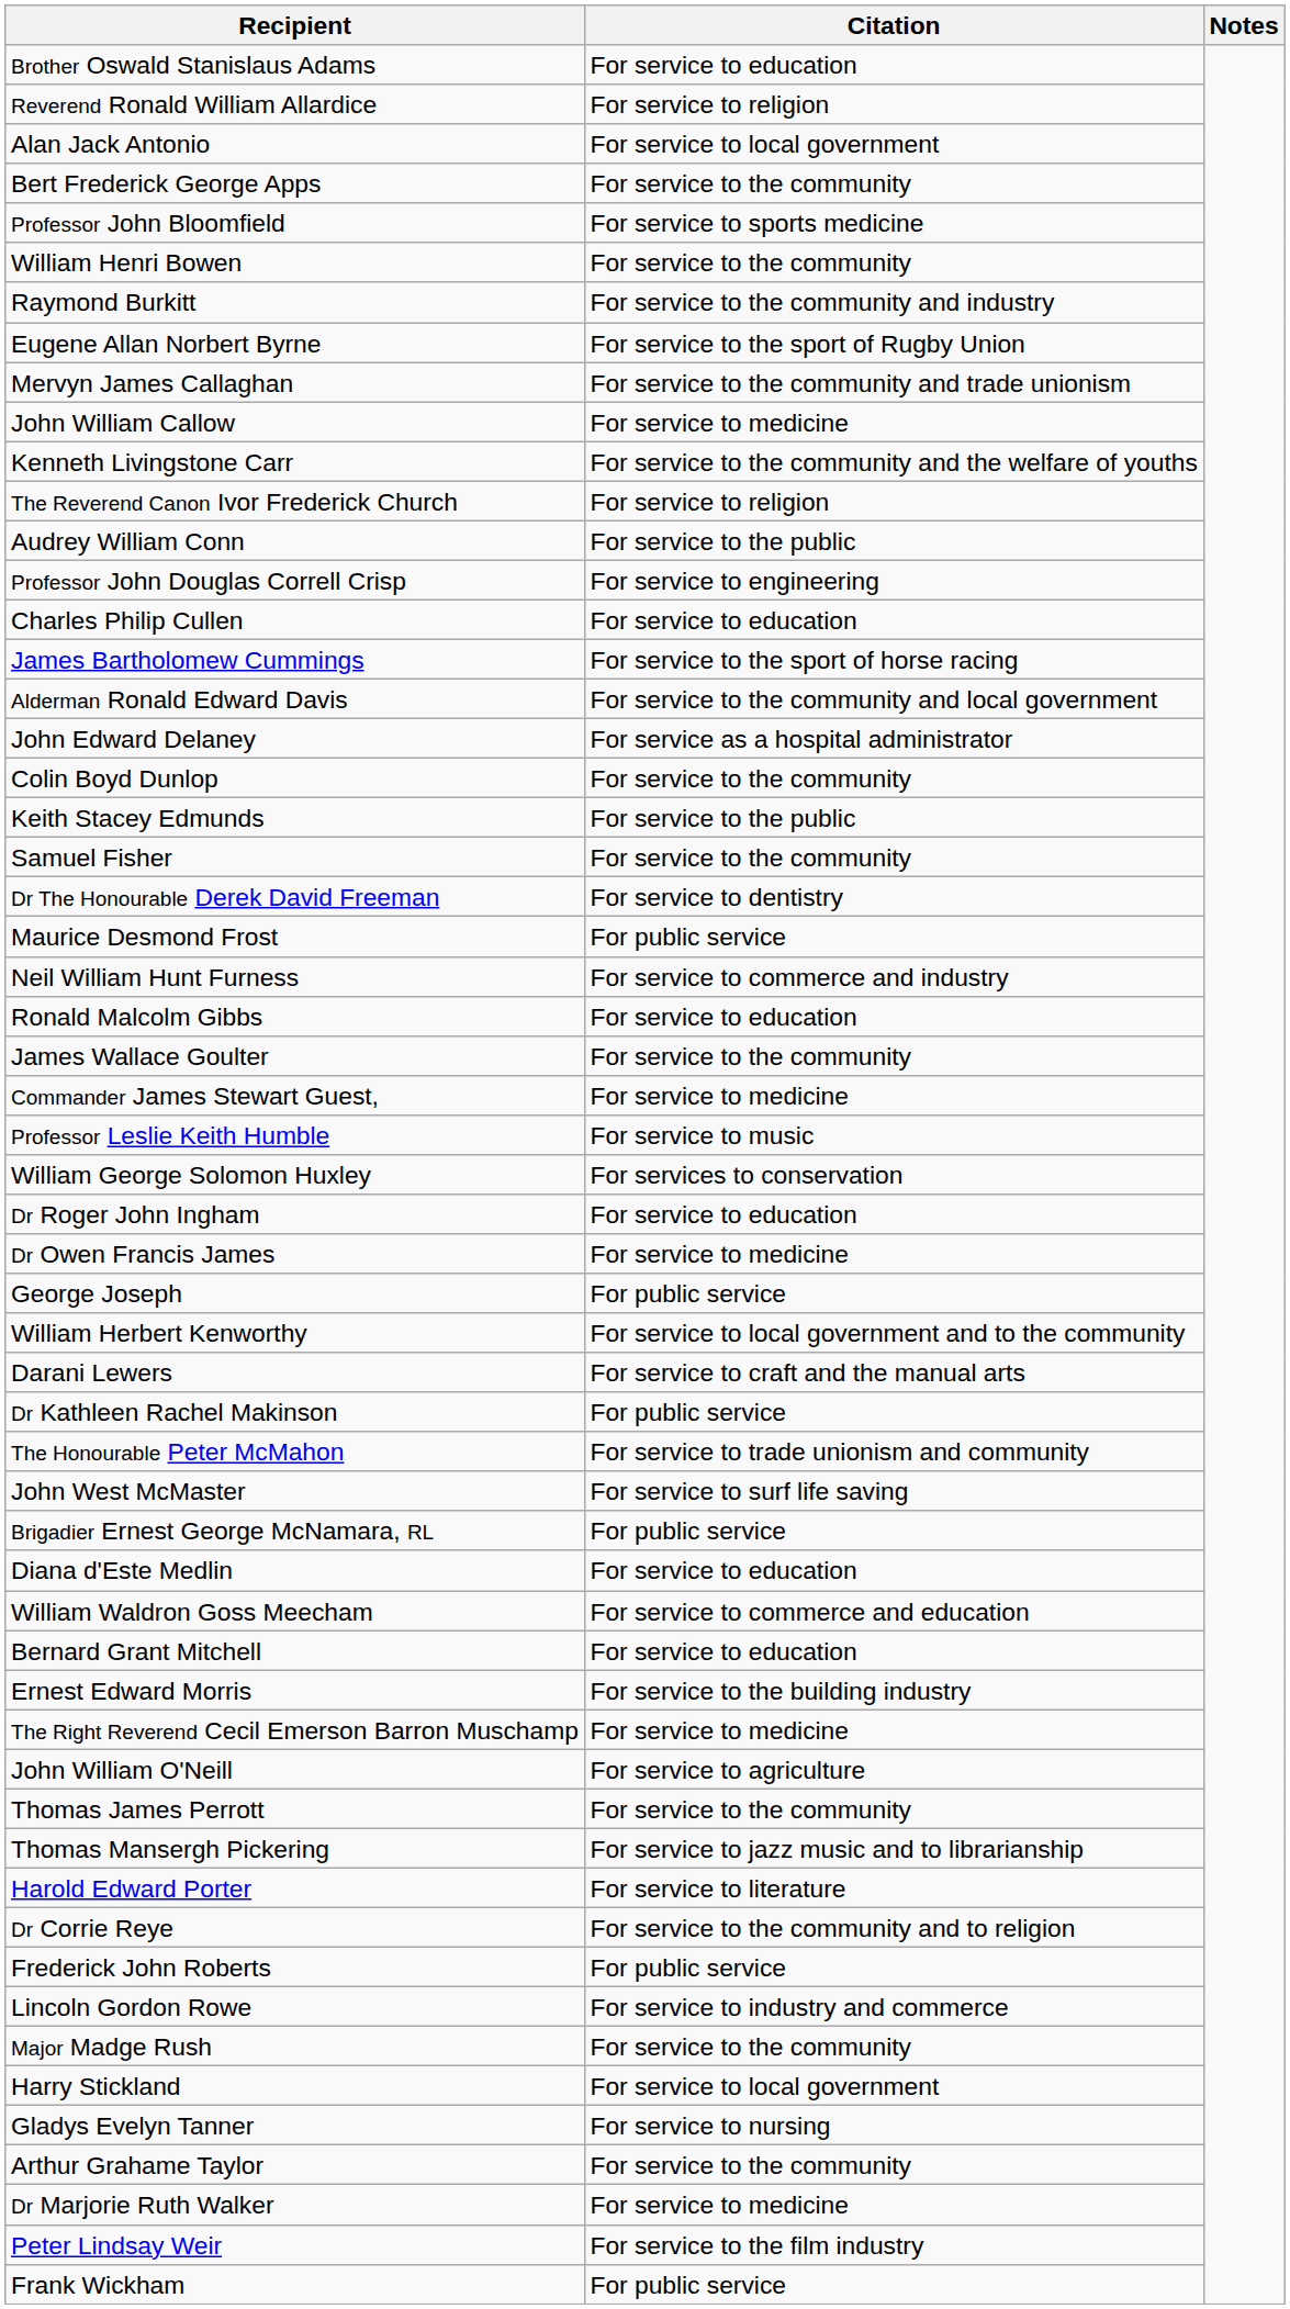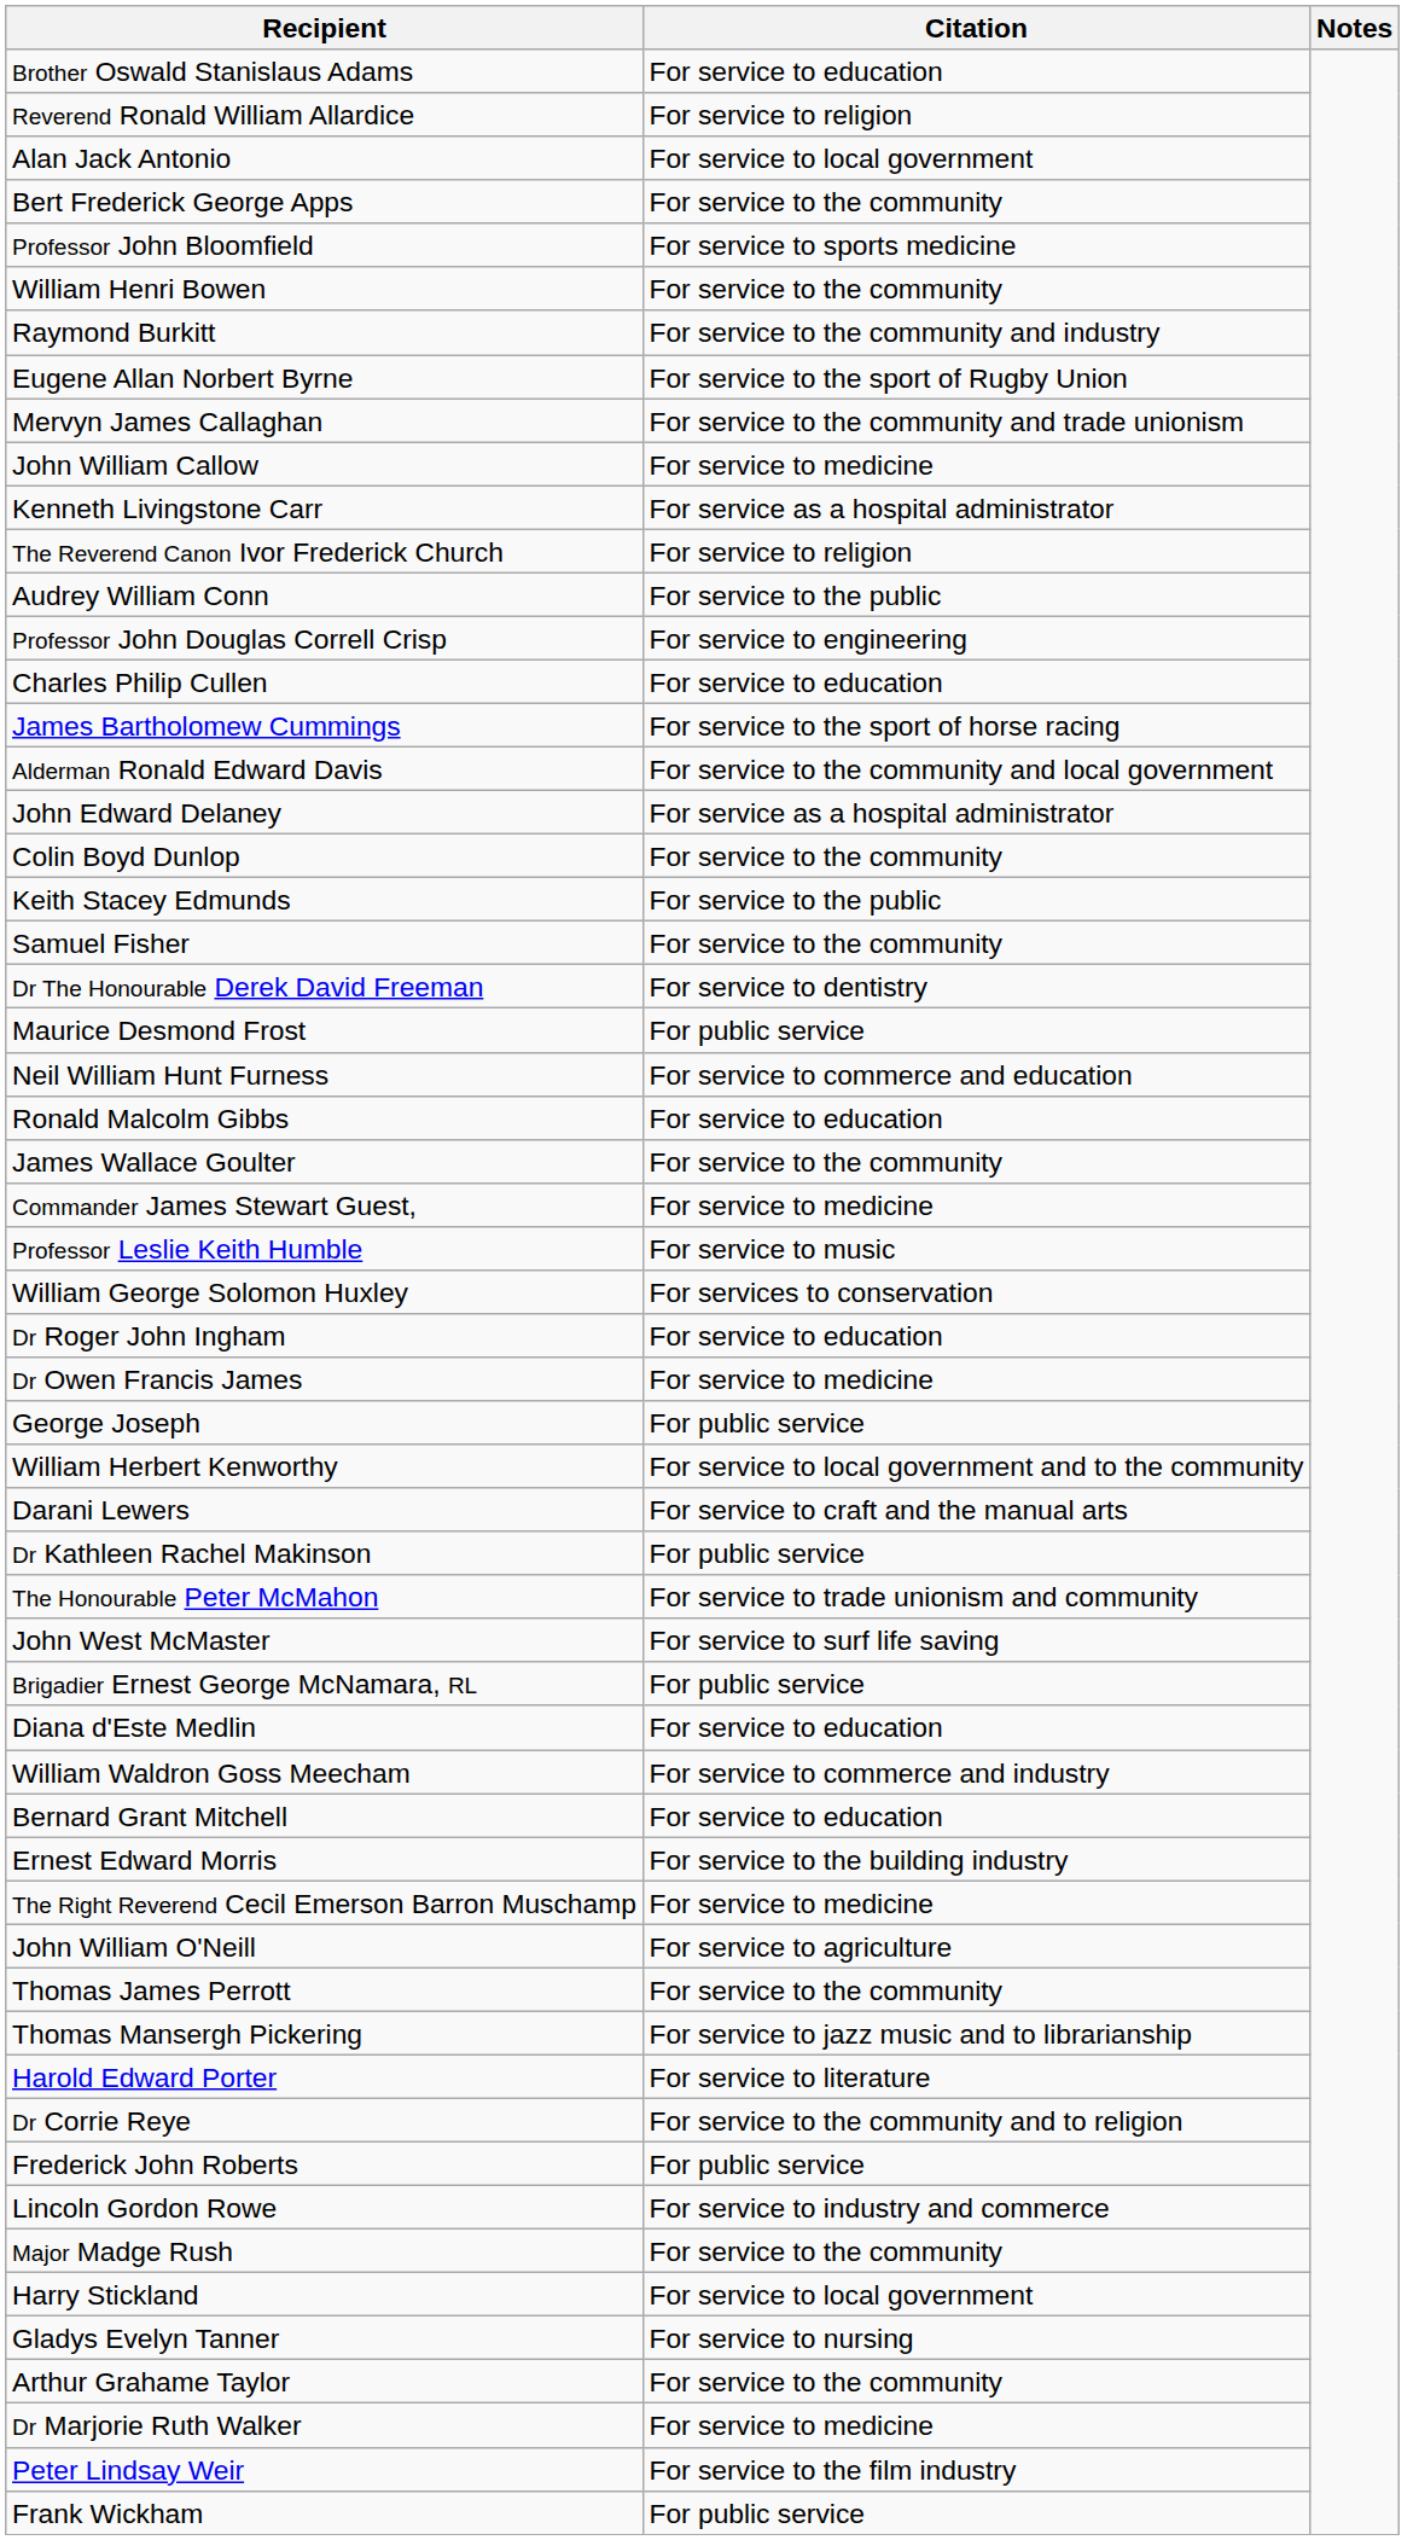 <table class="wikitable" style="font-size:95%;">
 <tr>
 <th>Recipient</th>
 <th>Citation</th>
 <th>Notes</th>
 </tr>
 <tr>
 <td><small>Brother</small> Oswald Stanislaus Adams</td>
 <td>For service to education</td>
 <td rowspan="57"></td>
 </tr>
 <tr>
 <td><small>Reverend</small> Ronald William Allardice</td>
 <td>For service to religion</td>
 </tr>
 <tr>
 <td>Alan Jack Antonio</td>
 <td>For service to local government</td>
 </tr>
 <tr>
 <td>Bert Frederick George Apps</td>
 <td>For service to the community</td>
 </tr>
 <tr>
 <td><small>Professor</small> John Bloomfield</td>
 <td>For service to sports medicine</td>
 </tr>
 <tr>
 <td>William Henri Bowen</td>
 <td>For service to the community</td>
 </tr>
 <tr>
 <td>Raymond Burkitt</td>
 <td>For service to the community and industry</td>
 </tr>
 <tr>
 <td>Eugene Allan Norbert Byrne</td>
 <td>For service to the sport of Rugby Union</td>
 </tr>
 <tr>
 <td>Mervyn James Callaghan</td>
 <td>For service to the community and trade unionism</td>
 </tr>
 <tr>
 <td>John William Callow</td>
 <td>For service to medicine</td>
 </tr>
 <tr>
 <td>Kenneth Livingstone Carr</td>
-<td>For service to the community and the welfare of youths</td>
+<td>For service as a hospital administrator</td>
 </tr>
 <tr>
 <td><small>The Reverend Canon</small> Ivor Frederick Church</td>
 <td>For service to religion</td>
 </tr>
 <tr>
 <td>Audrey William Conn</td>
 <td>For service to the public</td>
 </tr>
 <tr>
 <td><small>Professor</small> John Douglas Correll Crisp</td>
 <td>For service to engineering</td>
 </tr>
 <tr>
 <td>Charles Philip Cullen</td>
 <td>For service to education</td>
 </tr>
 <tr>
 <td><a href='#'>James Bartholomew Cummings</a></td>
 <td>For service to the sport of horse racing</td>
 </tr>
 <tr>
 <td><small>Alderman</small> Ronald Edward Davis</td>
 <td>For service to the community and local government</td>
 </tr>
 <tr>
 <td>John Edward Delaney</td>
 <td>For service as a hospital administrator</td>
 </tr>
 <tr>
 <td>Colin Boyd Dunlop</td>
 <td>For service to the community</td>
 </tr>
 <tr>
 <td>Keith Stacey Edmunds</td>
 <td>For service to the public</td>
 </tr>
 <tr>
 <td>Samuel Fisher</td>
 <td>For service to the community</td>
 </tr>
 <tr>
 <td><small>Dr The Honourable</small> <a href='#'>Derek David Freeman</a></td>
 <td>For service to dentistry</td>
 </tr>
 <tr>
 <td>Maurice Desmond Frost</td>
 <td>For public service</td>
 </tr>
 <tr>
 <td>Neil William Hunt Furness</td>
-<td>For service to commerce and industry</td>
+<td>For service to commerce and education</td>
 </tr>
 <tr>
 <td>Ronald Malcolm Gibbs</td>
 <td>For service to education</td>
 </tr>
 <tr>
 <td>James Wallace Goulter</td>
 <td>For service to the community</td>
 </tr>
 <tr>
 <td><small>Commander</small> James Stewart Guest, </td>
 <td>For service to medicine</td>
 </tr>
 <tr>
 <td><small>Professor</small> <a href='#'>Leslie Keith Humble</a></td>
 <td>For service to music</td>
 </tr>
 <tr>
 <td>William George Solomon Huxley</td>
 <td>For services to conservation</td>
 </tr>
 <tr>
 <td><small>Dr</small> Roger John Ingham</td>
 <td>For service to education</td>
 </tr>
 <tr>
 <td><small>Dr</small> Owen Francis James</td>
 <td>For service to medicine</td>
 </tr>
 <tr>
 <td>George Joseph</td>
 <td>For public service</td>
 </tr>
 <tr>
 <td>William Herbert Kenworthy</td>
 <td>For service to local government and to the community</td>
 </tr>
 <tr>
 <td>Darani Lewers</td>
 <td>For service to craft and the manual arts</td>
 </tr>
 <tr>
 <td><small>Dr</small> Kathleen Rachel Makinson</td>
 <td>For public service</td>
 </tr>
 <tr>
 <td><small>The Honourable</small> <a href='#'>Peter McMahon</a></td>
 <td>For service to trade unionism and community</td>
 </tr>
 <tr>
 <td>John West McMaster</td>
 <td>For service to surf life saving</td>
 </tr>
 <tr>
 <td><small>Brigadier</small> Ernest George McNamara,  <small>RL</small></td>
 <td>For public service</td>
 </tr>
 <tr>
 <td>Diana d'Este Medlin</td>
 <td>For service to education</td>
 </tr>
 <tr>
 <td>William Waldron Goss Meecham</td>
-<td>For service to commerce and education</td>
+<td>For service to commerce and industry</td>
 </tr>
 <tr>
 <td>Bernard Grant Mitchell</td>
 <td>For service to education</td>
 </tr>
 <tr>
 <td>Ernest Edward Morris</td>
 <td>For service to the building industry</td>
 </tr>
 <tr>
 <td><small>The Right Reverend</small> Cecil Emerson Barron Muschamp</td>
 <td>For service to medicine</td>
 </tr>
 <tr>
 <td>John William O'Neill</td>
 <td>For service to agriculture</td>
 </tr>
 <tr>
 <td>Thomas James Perrott</td>
 <td>For service to the community</td>
 </tr>
 <tr>
 <td>Thomas Mansergh Pickering</td>
 <td>For service to jazz music and to librarianship</td>
 </tr>
 <tr>
 <td><a href='#'>Harold Edward Porter</a></td>
 <td>For service to literature</td>
 </tr>
 <tr>
 <td><small>Dr</small> Corrie Reye</td>
 <td>For service to the community and to religion</td>
 </tr>
 <tr>
 <td>Frederick John Roberts</td>
 <td>For public service</td>
 </tr>
 <tr>
 <td>Lincoln Gordon Rowe</td>
 <td>For service to industry and commerce</td>
 </tr>
 <tr>
 <td><small>Major</small> Madge Rush</td>
 <td>For service to the community</td>
 </tr>
 <tr>
 <td>Harry Stickland</td>
 <td>For service to local government</td>
 </tr>
 <tr>
 <td>Gladys Evelyn Tanner</td>
 <td>For service to nursing</td>
 </tr>
 <tr>
 <td>Arthur Grahame Taylor</td>
 <td>For service to the community</td>
 </tr>
 <tr>
 <td><small>Dr</small> Marjorie Ruth Walker</td>
 <td>For service to medicine</td>
 </tr>
 <tr>
 <td><a href='#'>Peter Lindsay Weir</a></td>
 <td>For service to the film industry</td>
 </tr>
 <tr>
 <td>Frank Wickham</td>
 <td>For public service</td>
 </tr>
 </table>
